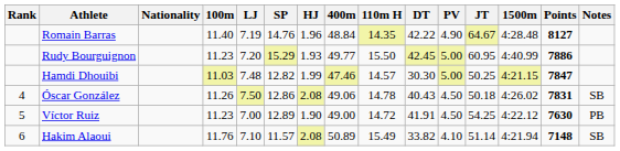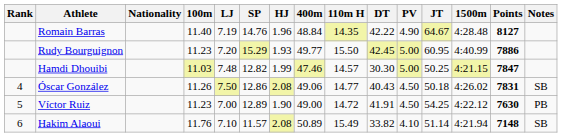 <table class="wikitable sortable" style=" text-align:center;font-size:95%">
 <tr>
 <th>Rank</th>
 <th>Athlete</th>
 <th>Nationality</th>
 <th>100m</th>
 <th>LJ</th>
 <th>SP</th>
 <th>HJ</th>
 <th>400m</th>
 <th>110m H</th>
 <th>DT</th>
 <th>PV</th>
 <th>JT</th>
 <th>1500m</th>
 <th>Points</th>
 <th>Notes</th>
 </tr>
 <tr>
 <td></td>
 <td align=left><a href='#'>Romain Barras</a></td>
 <td align=left></td>
 <td>11.40</td>
 <td>7.19</td>
 <td>14.76</td>
 <td>1.96</td>
 <td>48.84</td>
 <td bgcolor=#F2F5A9>14.35</td>
 <td>42.22</td>
 <td>4.90</td>
 <td bgcolor=#F2F5A9>64.67</td>
 <td>4:28.48</td>
 <td><strong>8127</strong></td>
 <td></td>
 </tr>
 <tr>
 <td></td>
 <td align=left><a href='#'>Rudy Bourguignon</a></td>
 <td align=left></td>
 <td>11.23</td>
 <td>7.20</td>
 <td bgcolor=#F2F5A9>15.29</td>
 <td>1.93</td>
 <td>49.77</td>
 <td>15.50</td>
 <td bgcolor=#F2F5A9>42.45</td>
 <td bgcolor=#F2F5A9>5.00</td>
 <td>60.95</td>
 <td>4:40.99</td>
 <td><strong>7886</strong></td>
 <td></td>
 </tr>
 <tr>
 <td></td>
 <td align=left><a href='#'>Hamdi Dhouibi</a></td>
 <td align=left></td>
 <td bgcolor=#F2F5A9>11.03</td>
 <td>7.48</td>
 <td>12.82</td>
 <td>1.99</td>
 <td bgcolor=#F2F5A9>47.46</td>
 <td>14.57</td>
 <td>30.30</td>
 <td bgcolor=#F2F5A9>5.00</td>
 <td>50.25</td>
 <td bgcolor=#F2F5A9>4:21.15</td>
 <td><strong>7847</strong></td>
 <td></td>
 </tr>
 <tr>
 <td>4</td>
 <td align=left><a href='#'>Óscar González</a></td>
 <td align=left></td>
 <td>11.26</td>
 <td bgcolor=#F2F5A9>7.50</td>
 <td>12.86</td>
 <td bgcolor=#F2F5A9>2.08</td>
 <td>49.06</td>
-<td>14.78</td>
+<td>14.77</td>
 <td>40.43</td>
 <td>4.50</td>
 <td>50.18</td>
 <td>4:26.02</td>
 <td><strong>7831</strong></td>
 <td>SB</td>
 </tr>
 <tr>
 <td>5</td>
 <td align=left><a href='#'>Víctor Ruiz</a></td>
 <td align=left></td>
 <td>11.23</td>
 <td>7.00</td>
 <td>12.89</td>
 <td>1.90</td>
 <td>49.00</td>
 <td>14.72</td>
 <td>41.91</td>
 <td>4.50</td>
 <td>54.25</td>
 <td>4:22.12</td>
 <td><strong>7630</strong></td>
 <td>PB</td>
 </tr>
 <tr>
 <td>6</td>
 <td align=left><a href='#'>Hakim Alaoui</a></td>
 <td align=left></td>
 <td>11.76</td>
 <td>7.10</td>
 <td>11.57</td>
 <td bgcolor=#F2F5A9>2.08</td>
 <td>50.89</td>
 <td>15.49</td>
 <td>33.82</td>
 <td>4.10</td>
 <td>51.14</td>
 <td>4:21.94</td>
 <td><strong>7148</strong></td>
 <td>SB</td>
 </tr>
 </table>
